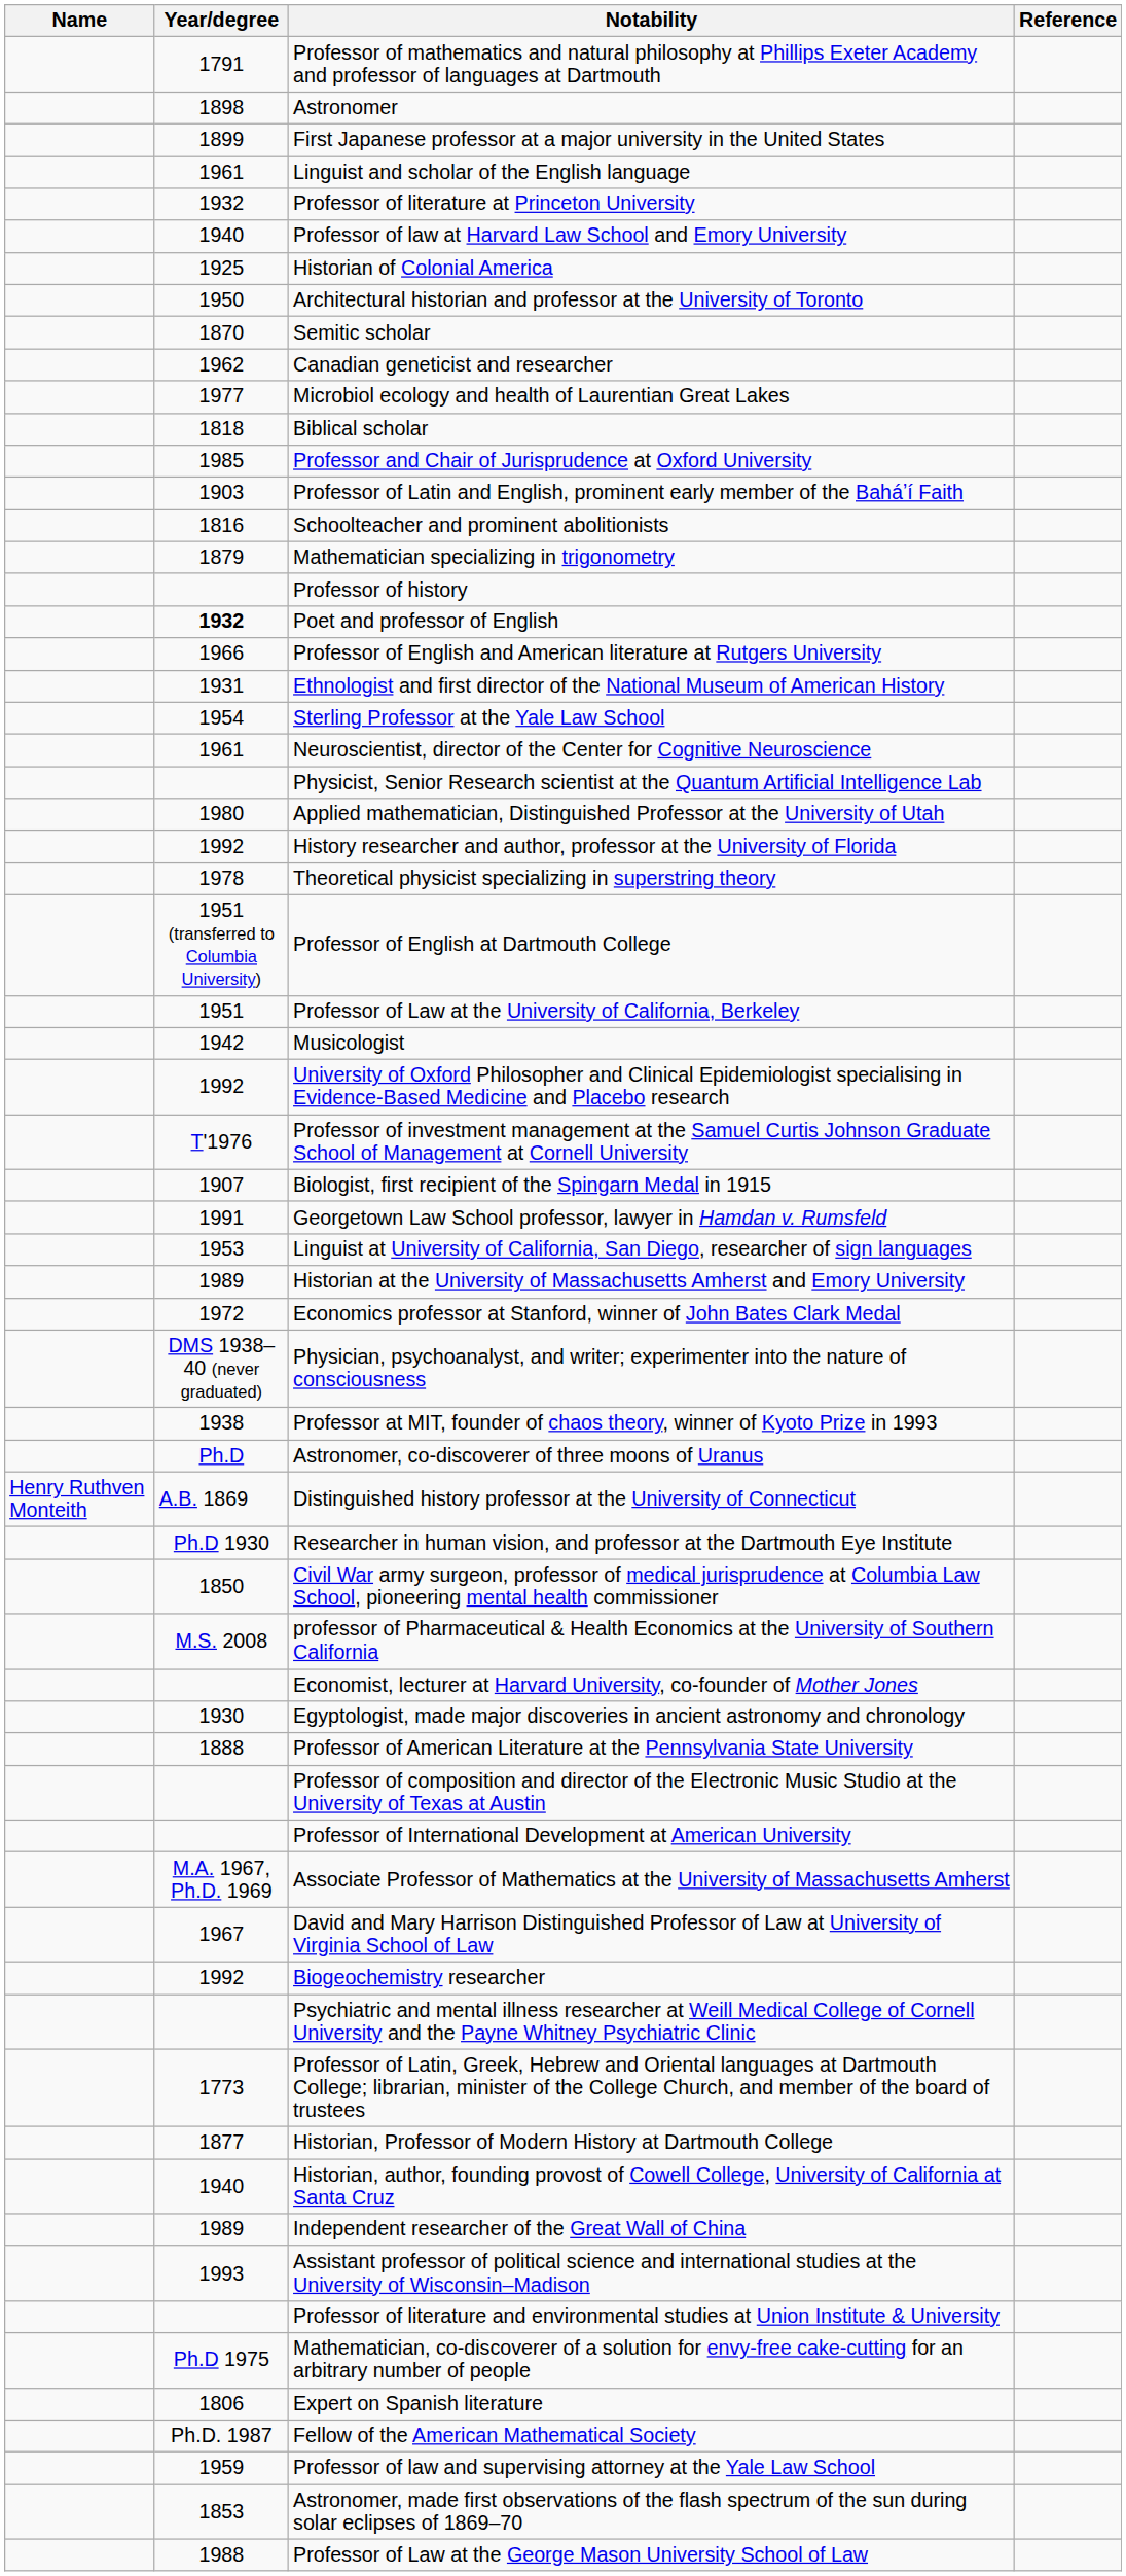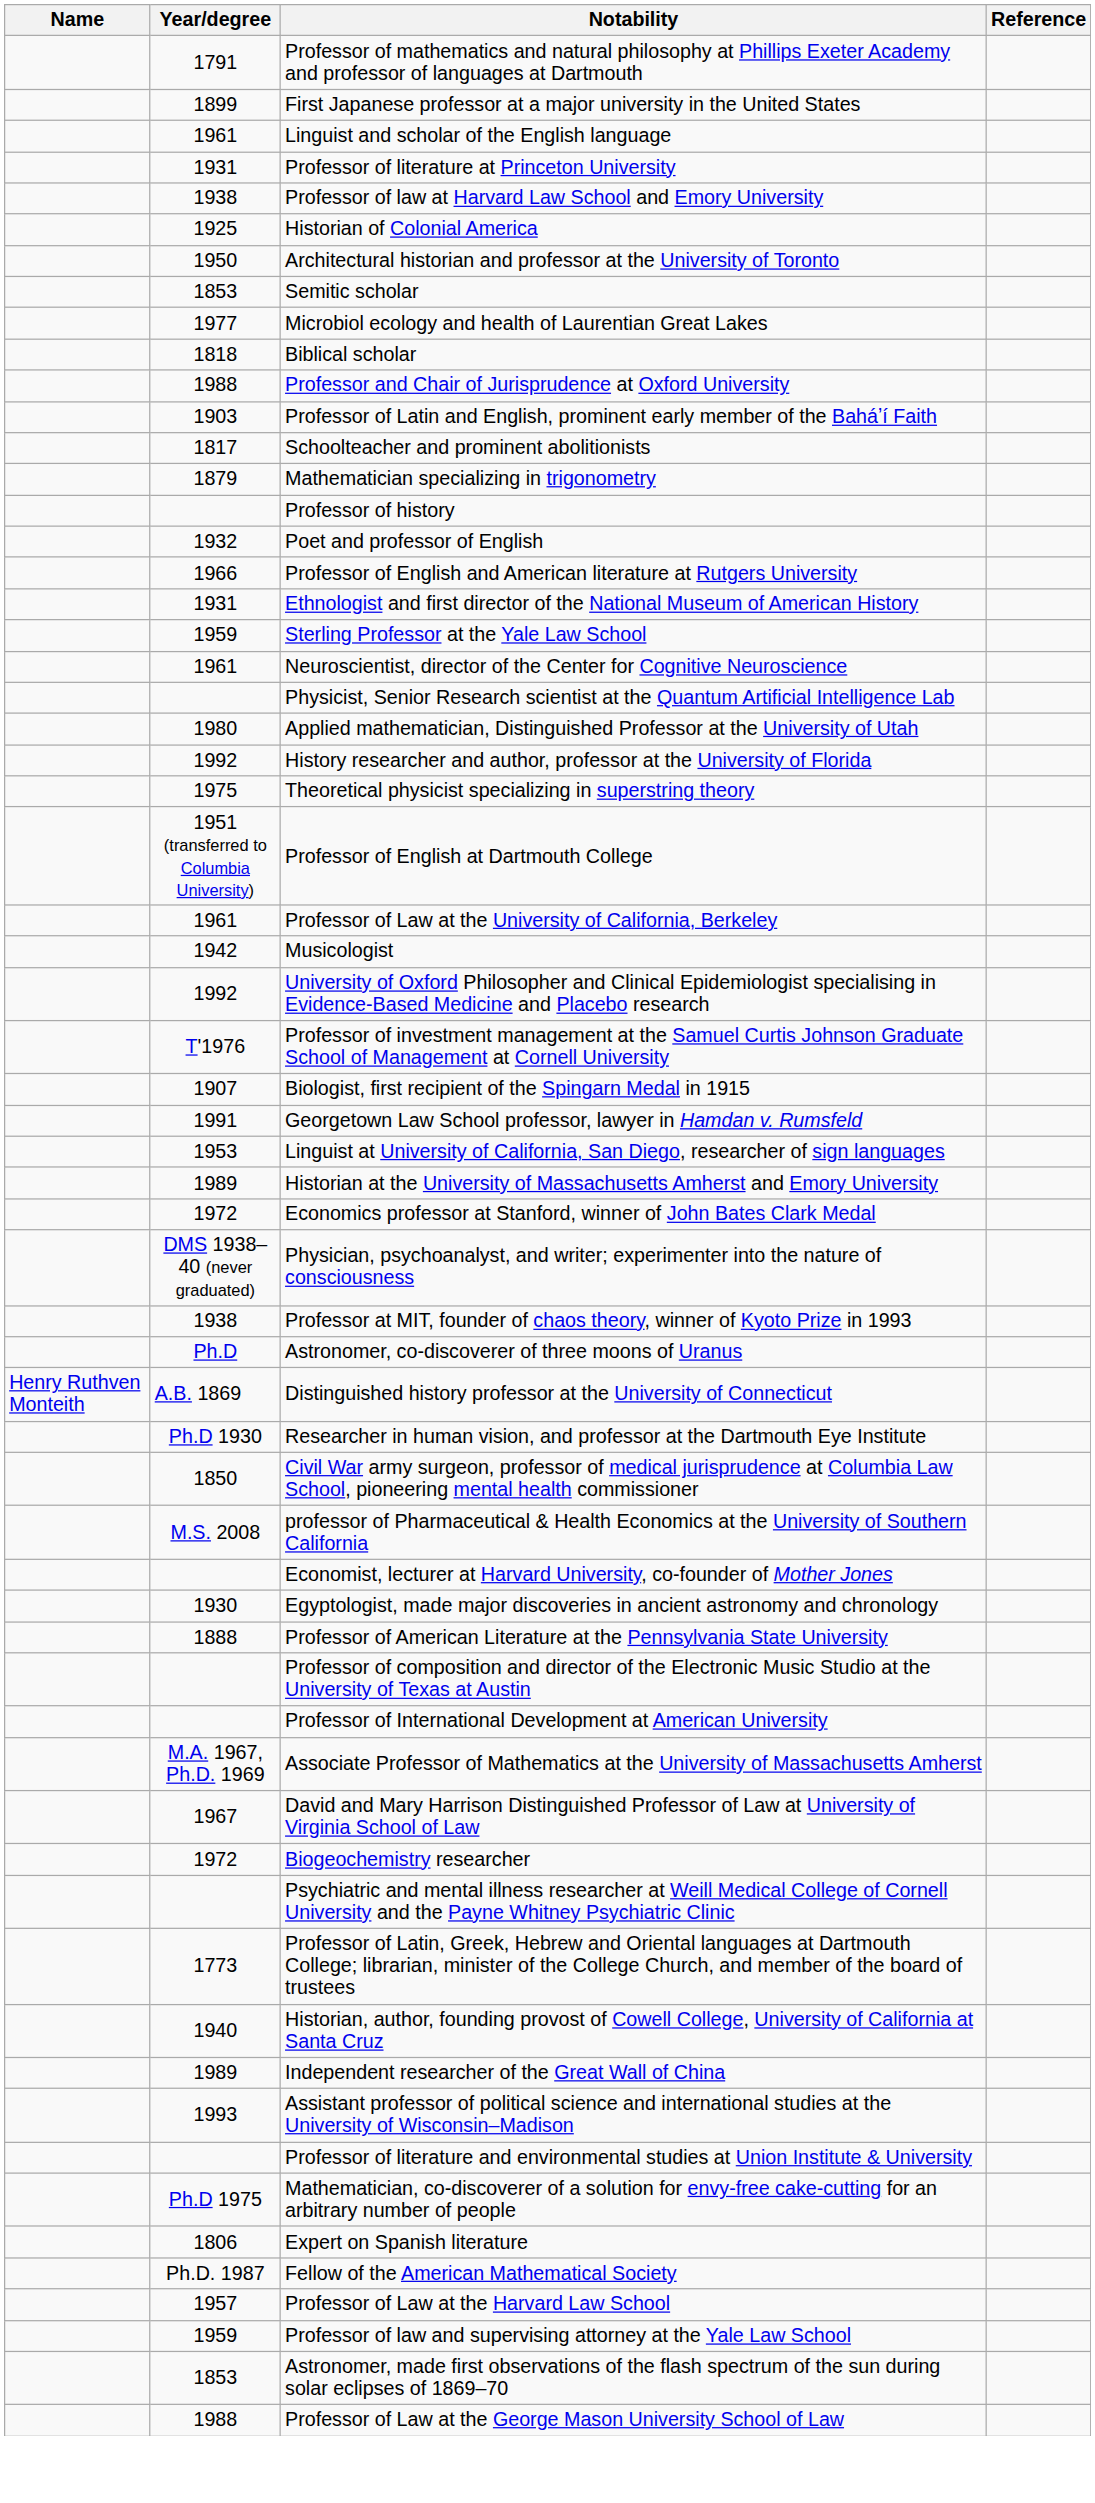 <table class="wikitable sortable" style="width:100%">
 <tr>
 <th style="width:*;">Name</th>
 <th style="width:12%;">Year/degree</th>
 <th style="width:65%;" class="unsortable">Notability</th>
 <th style="width:*;" class="unsortable">Reference</th>
 </tr>
 <tr>
 <td></td>
 <td style="text-align:center;">1791</td>
 <td>Professor of mathematics and natural philosophy at <a href='#'>Phillips Exeter Academy</a> and professor of languages at Dartmouth</td>
-<td style="text-align:center;"></td>
-</tr>
-<tr>
-<td></td>
-<td style="text-align:center;">1898</td>
-<td>Astronomer</td>
 <td style="text-align:center;"></td>
 </tr>
 <tr>
 <td></td>
 <td style="text-align:center;">1899</td>
 <td>First Japanese professor at a major university in the United States</td>
 <td style="text-align:center;"></td>
 </tr>
 <tr>
 <td></td>
 <td style="text-align:center;">1961</td>
 <td>Linguist and scholar of the English language</td>
 <td style="text-align:center;"></td>
 </tr>
 <tr>
 <td></td>
-<td style="text-align:center;">1932</td>
+<td style="text-align:center;">1931</td>
 <td>Professor of literature at <a href='#'>Princeton University</a></td>
 <td style="text-align:center;"></td>
 </tr>
 <tr>
 <td></td>
-<td style="text-align:center;">1940</td>
+<td style="text-align:center;">1938</td>
 <td>Professor of law at <a href='#'>Harvard Law School</a> and <a href='#'>Emory University</a></td>
 <td style="text-align:center;"></td>
 </tr>
 <tr>
 <td></td>
 <td style="text-align:center;">1925</td>
 <td>Historian of <a href='#'>Colonial America</a></td>
 <td style="text-align:center;"></td>
 </tr>
 <tr>
 <td></td>
 <td style="text-align:center;">1950</td>
 <td>Architectural historian and professor at the <a href='#'>University of Toronto</a></td>
 <td style="text-align:center;"></td>
 </tr>
 <tr>
 <td></td>
-<td style="text-align:center;">1870</td>
+<td style="text-align:center;">1853</td>
 <td>Semitic scholar</td>
-<td style="text-align:center;"></td>
-</tr>
-<tr>
-<td></td>
-<td style="text-align:center;">1962</td>
-<td>Canadian geneticist and researcher</td>
 <td style="text-align:center;"></td>
 </tr>
 <tr>
 <td></td>
 <td style="text-align:center;">1977</td>
 <td>Microbiol ecology and health of Laurentian Great Lakes</td>
 <td style="text-align:center;"></td>
 </tr>
 <tr>
 <td></td>
 <td style="text-align:center;">1818</td>
 <td>Biblical scholar</td>
 <td style="text-align:center;"></td>
 </tr>
 <tr>
 <td></td>
-<td style="text-align:center;">1985</td>
+<td style="text-align:center;">1988</td>
 <td><a href='#'>Professor and Chair of Jurisprudence</a> at <a href='#'>Oxford University</a></td>
 <td style="text-align:center;"></td>
 </tr>
 <tr>
 <td></td>
 <td style="text-align:center;">1903</td>
 <td>Professor of Latin and English, prominent early member of the <a href='#'>Baháʼí Faith</a></td>
 <td style="text-align:center;"></td>
 </tr>
 <tr>
 <td></td>
-<td style="text-align:center;">1816</td>
+<td style="text-align:center;">1817</td>
 <td>Schoolteacher and prominent abolitionists</td>
 <td style="text-align:center;"></td>
 </tr>
 <tr>
 <td></td>
 <td style="text-align:center;">1879</td>
 <td>Mathematician specializing in <a href='#'>trigonometry</a></td>
 <td style="text-align:center;"></td>
 </tr>
 <tr>
 <td></td>
 <td style="text-align:center;"></td>
 <td>Professor of history</td>
 <td style="text-align:center;"></td>
 </tr>
 <tr>
 <td></td>
-<td style="text-align:center;"><strong>1932</strong></td>
+<td style="text-align:center;">1932</td>
 <td>Poet and professor of English</td>
 <td style="text-align:center;"></td>
 </tr>
 <tr>
 <td></td>
 <td style="text-align:center;">1966</td>
 <td>Professor of English and American literature at <a href='#'>Rutgers University</a></td>
 <td style="text-align:center;"></td>
 </tr>
 <tr>
 <td></td>
 <td style="text-align:center;">1931</td>
 <td><a href='#'>Ethnologist</a> and first director of the <a href='#'>National Museum of American History</a></td>
 <td style="text-align:center;"></td>
 </tr>
 <tr>
 <td></td>
-<td style="text-align:center;">1954</td>
+<td style="text-align:center;">1959</td>
 <td><a href='#'>Sterling Professor</a> at the <a href='#'>Yale Law School</a></td>
 <td style="text-align:center;"></td>
 </tr>
 <tr>
 <td></td>
 <td style="text-align:center;">1961</td>
 <td>Neuroscientist, director of the Center for <a href='#'>Cognitive Neuroscience</a></td>
 <td style="text-align:center;"></td>
 </tr>
 <tr>
 <td></td>
 <td style="text-align:center;"></td>
 <td>Physicist, Senior Research scientist at the <a href='#'>Quantum Artificial Intelligence Lab</a></td>
 <td style="text-align:center;"></td>
 </tr>
 <tr>
 <td></td>
 <td style="text-align:center;">1980</td>
 <td>Applied mathematician, Distinguished Professor at the <a href='#'>University of Utah</a></td>
 <td style="text-align:center;"></td>
 </tr>
 <tr>
 <td></td>
 <td style="text-align:center;">1992</td>
 <td>History researcher and author, professor at the <a href='#'>University of Florida</a></td>
 <td style="text-align:center;"></td>
 </tr>
 <tr>
 <td></td>
-<td style="text-align:center;">1978</td>
+<td style="text-align:center;">1975</td>
 <td>Theoretical physicist specializing in <a href='#'>superstring theory</a></td>
 <td style="text-align:center;"></td>
 </tr>
 <tr>
 <td></td>
 <td style="text-align:center;">1951 <small>(transferred to <a href='#'>Columbia University</a>)</small></td>
 <td>Professor of English at Dartmouth College</td>
 <td style="text-align:center;"></td>
 </tr>
 <tr>
 <td></td>
-<td style="text-align:center;">1951</td>
+<td style="text-align:center;">1961</td>
 <td>Professor of Law at the <a href='#'>University of California, Berkeley</a></td>
 <td style="text-align:center;"></td>
 </tr>
 <tr>
 <td></td>
 <td style="text-align:center;">1942</td>
 <td>Musicologist</td>
 <td style="text-align:center;"></td>
 </tr>
 <tr>
 <td></td>
 <td style="text-align:center;">1992</td>
 <td><a href='#'>University of Oxford</a> Philosopher and Clinical Epidemiologist specialising in <a href='#'>Evidence-Based Medicine</a> and <a href='#'>Placebo</a> research</td>
 <td style="text-align:center;"></td>
 </tr>
 <tr>
 <td></td>
 <td style="text-align:center;"><a href='#'>T</a>'1976</td>
 <td>Professor of investment management at the <a href='#'>Samuel Curtis Johnson Graduate School of Management</a> at <a href='#'>Cornell University</a></td>
 <td style="text-align:center;"></td>
 </tr>
 <tr>
 <td></td>
 <td style="text-align:center;">1907</td>
 <td>Biologist, first recipient of the <a href='#'>Spingarn Medal</a> in 1915</td>
 <td style="text-align:center;"></td>
 </tr>
 <tr>
 <td></td>
 <td style="text-align:center;">1991</td>
 <td>Georgetown Law School professor, lawyer in <em><a href='#'>Hamdan v. Rumsfeld</a></em></td>
 <td style="text-align:center;"></td>
 </tr>
 <tr>
 <td></td>
 <td style="text-align:center;">1953</td>
 <td>Linguist at <a href='#'>University of California, San Diego</a>, researcher of <a href='#'>sign languages</a></td>
 <td style="text-align:center;"></td>
 </tr>
 <tr>
 <td></td>
 <td style="text-align:center;">1989</td>
 <td>Historian at the <a href='#'>University of Massachusetts Amherst</a> and <a href='#'>Emory University</a></td>
 <td style="text-align:center;"></td>
 </tr>
 <tr>
 <td></td>
 <td style="text-align:center;">1972</td>
 <td>Economics professor at Stanford, winner of <a href='#'>John Bates Clark Medal</a></td>
 <td style="text-align:center;"></td>
 </tr>
 <tr>
 <td></td>
 <td style="text-align:center;"><a href='#'>DMS</a> 1938–40 <small>(never graduated)</small></td>
 <td>Physician, psychoanalyst, and writer; experimenter into the nature of <a href='#'>consciousness</a></td>
 <td style="text-align:center;"></td>
 </tr>
 <tr>
 <td></td>
 <td style="text-align:center;">1938</td>
 <td>Professor at MIT, founder of <a href='#'>chaos theory</a>, winner of <a href='#'>Kyoto Prize</a> in 1993</td>
 <td style="text-align:center;"></td>
 </tr>
 <tr>
 <td></td>
 <td style="text-align:center;"><a href='#'>Ph.D</a></td>
 <td>Astronomer, co-discoverer of three moons of <a href='#'>Uranus</a></td>
 <td style="text-align:center;"></td>
 </tr>
 <tr>
 <td><a href='#'>Henry Ruthven Monteith</a></td>
 <td><a href='#'>A.B.</a> 1869</td>
 <td>Distinguished history professor at the <a href='#'>University of Connecticut</a></td>
 <td></td>
 </tr>
 <tr>
 <td></td>
 <td style="text-align:center;"><a href='#'>Ph.D</a> 1930</td>
 <td>Researcher in human vision, and professor at the Dartmouth Eye Institute</td>
 <td style="text-align:center;"></td>
 </tr>
 <tr>
 <td></td>
 <td style="text-align:center;">1850</td>
 <td><a href='#'>Civil War</a> army surgeon, professor of <a href='#'>medical jurisprudence</a> at <a href='#'>Columbia Law School</a>, pioneering <a href='#'>mental health</a> commissioner</td>
 <td style="text-align:center;"></td>
 </tr>
 <tr>
 <td></td>
 <td style="text-align:center;"><a href='#'>M.S.</a> 2008</td>
 <td>professor of Pharmaceutical & Health Economics at the <a href='#'>University of Southern California</a></td>
 <td style="text-align:center;"></td>
 </tr>
 <tr>
 <td></td>
 <td style="text-align:center;"></td>
 <td>Economist, lecturer at <a href='#'>Harvard University</a>, co-founder of <em><a href='#'>Mother Jones</a></em></td>
 <td style="text-align:center;"></td>
 </tr>
 <tr>
 <td></td>
 <td style="text-align:center;">1930</td>
 <td>Egyptologist, made major discoveries in ancient astronomy and chronology</td>
 <td style="text-align:center;"></td>
 </tr>
 <tr>
 <td></td>
 <td style="text-align:center;">1888</td>
 <td>Professor of American Literature at the <a href='#'>Pennsylvania State University</a></td>
 <td style="text-align:center;"></td>
 </tr>
 <tr>
 <td></td>
 <td style="text-align:center;"></td>
 <td>Professor of composition and director of the Electronic Music Studio at the <a href='#'>University of Texas at Austin</a></td>
 <td style="text-align:center;"></td>
 </tr>
 <tr>
 <td></td>
 <td style="text-align:center;"></td>
 <td>Professor of International Development at <a href='#'>American University</a></td>
 <td style="text-align:center;"></td>
 </tr>
 <tr>
 <td></td>
 <td style="text-align:center;"><a href='#'>M.A.</a> 1967, <a href='#'>Ph.D.</a> 1969</td>
 <td>Associate Professor of Mathematics at the <a href='#'>University of Massachusetts Amherst</a></td>
 <td style="text-align:center;"></td>
 </tr>
 <tr>
 <td></td>
 <td style="text-align:center;">1967</td>
 <td>David and Mary Harrison Distinguished Professor of Law at <a href='#'>University of Virginia School of Law</a></td>
 <td></td>
 </tr>
 <tr>
 <td></td>
-<td style="text-align:center;">1992</td>
+<td style="text-align:center;">1972</td>
 <td><a href='#'>Biogeochemistry</a> researcher</td>
 <td style="text-align:center;"></td>
 </tr>
 <tr>
 <td></td>
 <td style="text-align:center;"></td>
 <td>Psychiatric and mental illness researcher at <a href='#'>Weill Medical College of Cornell University</a> and the <a href='#'>Payne Whitney Psychiatric Clinic</a></td>
 <td style="text-align:center;"></td>
 </tr>
 <tr>
 <td></td>
 <td style="text-align:center;">1773</td>
 <td>Professor of Latin, Greek, Hebrew and Oriental languages at Dartmouth College; librarian, minister of the College Church, and member of the board of trustees</td>
-<td style="text-align:center;"></td>
-</tr>
-<tr>
-<td></td>
-<td style="text-align:center;">1877</td>
-<td>Historian, Professor of Modern History at Dartmouth College</td>
 <td style="text-align:center;"></td>
 </tr>
 <tr>
 <td></td>
 <td style="text-align:center;">1940</td>
 <td>Historian, author, founding provost of <a href='#'>Cowell College</a>, <a href='#'>University of California at Santa Cruz</a></td>
 <td style="text-align:center;"></td>
 </tr>
 <tr>
 <td></td>
 <td style="text-align:center;">1989</td>
 <td>Independent researcher of the <a href='#'>Great Wall of China</a></td>
 <td style="text-align:center;"></td>
 </tr>
 <tr>
 <td></td>
 <td style="text-align:center;">1993</td>
 <td>Assistant professor of political science and international studies at the <a href='#'>University of Wisconsin–Madison</a></td>
 <td style="text-align:center;"></td>
 </tr>
 <tr>
 <td></td>
 <td style="text-align:center;"></td>
 <td>Professor of literature and environmental studies at <a href='#'>Union Institute & University</a></td>
 <td style="text-align:center;"></td>
 </tr>
 <tr>
 <td></td>
 <td style="text-align:center;"><a href='#'>Ph.D</a> 1975</td>
 <td>Mathematician, co-discoverer of a solution for <a href='#'>envy-free cake-cutting</a> for an arbitrary number of people</td>
 <td style="text-align:center;"></td>
 </tr>
 <tr>
 <td></td>
 <td style="text-align:center;">1806</td>
 <td>Expert on Spanish literature</td>
 <td style="text-align:center;"></td>
 </tr>
 <tr>
 <td></td>
 <td style="text-align:center;">Ph.D. 1987</td>
 <td>Fellow of the <a href='#'>American Mathematical Society</a></td>
 <td style="text-align:center;"></td>
 </tr>
 <tr>
 <td></td>
+<td style="text-align:center;">1957</td>
+<td>Professor of Law at the <a href='#'>Harvard Law School</a></td>
+<td style="text-align:center;"></td>
+</tr>
+<tr>
+<td></td>
 <td style="text-align:center;">1959</td>
 <td>Professor of law and supervising attorney at the <a href='#'>Yale Law School</a></td>
 <td style="text-align:center;"></td>
 </tr>
 <tr>
 <td></td>
 <td style="text-align:center;">1853</td>
 <td>Astronomer, made first observations of the flash spectrum of the sun during solar eclipses of 1869–70</td>
 <td style="text-align:center;"></td>
 </tr>
 <tr>
 <td></td>
 <td style="text-align:center;">1988</td>
 <td>Professor of Law at the <a href='#'>George Mason University School of Law</a></td>
 <td style="text-align:center;"></td>
 </tr>
 </table>
